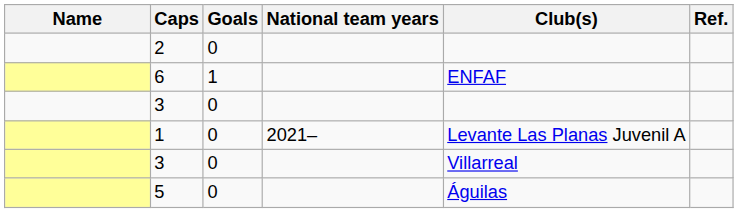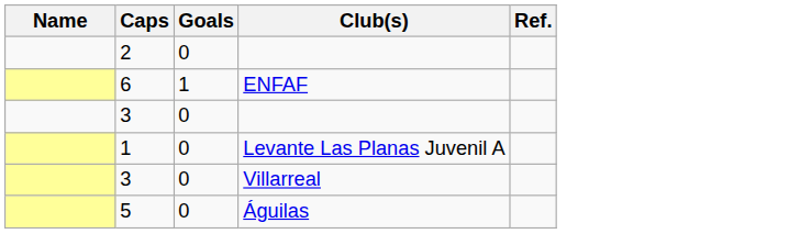 <table class="wikitable sortable">
 <tr>
 <th width="20%">Name</th>
 <th>Caps</th>
 <th>Goals</th>
-<th>National team years</th>
 <th>Club(s)</th>
 <th>Ref.</th>
 </tr>
 <tr>
 <td></td>
 <td>2</td>
 <td>0</td>
 <td></td>
 <td></td>
-<td></td>
 </tr>
 <tr>
 <td scope="row" style="background-color:#FFFF99" align="left"><strong></strong></td>
 <td>6</td>
 <td>1</td>
-<td></td>
 <td> <a href='#'>ENFAF</a></td>
 <td></td>
 </tr>
 <tr>
 <td></td>
 <td>3</td>
 <td>0</td>
 <td></td>
 <td></td>
-<td></td>
 </tr>
 <tr>
 <td scope="row" style="background-color:#FFFF99" align="left"><strong></strong></td>
 <td>1</td>
 <td>0</td>
-<td>2021–</td>
 <td> <a href='#'>Levante Las Planas</a> Juvenil A</td>
 <td></td>
 </tr>
 <tr>
 <td scope="row" style="background-color:#FFFF99" align="left"><strong></strong></td>
 <td>3</td>
 <td>0</td>
-<td></td>
 <td> <a href='#'>Villarreal</a></td>
 <td></td>
 </tr>
 <tr>
 <td scope="row" style="background-color:#FFFF99" align="left"><strong></strong></td>
 <td>5</td>
 <td>0</td>
-<td></td>
 <td> <a href='#'>Águilas</a></td>
 <td></td>
 </tr>
 </table>
